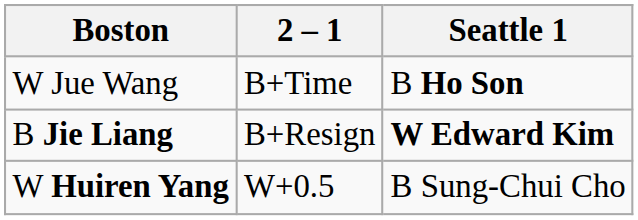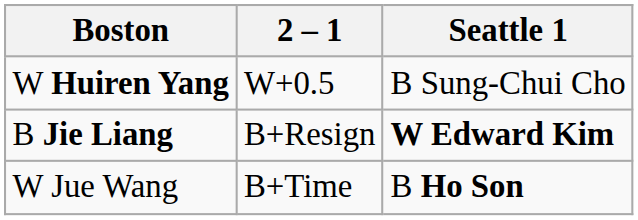 <table class="wikitable">
 <tr>
 <th>Boston</th>
 <th>2 – 1</th>
 <th>Seattle 1</th>
 </tr>
 <tr>
-<td>W Jue Wang</td>
-<td>B+Time</td>
-<td>B <strong>Ho Son</strong></td>
+<td>W <strong>Huiren Yang</strong></td>
+<td>W+0.5</td>
+<td>B Sung-Chui Cho</td>
 </tr>
 <tr>
 <td>B <strong>Jie Liang</strong></td>
 <td>B+Resign</td>
 <td><strong>W Edward Kim</strong></td>
 </tr>
 <tr>
-<td>W <strong>Huiren Yang</strong></td>
-<td>W+0.5</td>
-<td>B Sung-Chui Cho</td>
+<td>W Jue Wang</td>
+<td>B+Time</td>
+<td>B <strong>Ho Son</strong></td>
 </tr>
 </table>
